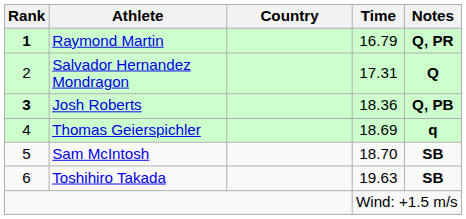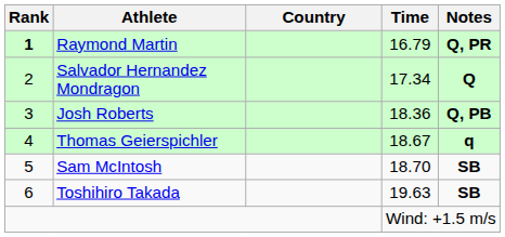 <table class="wikitable sortable" style="text-align:center">
 <tr>
 <th>Rank</th>
 <th style="width:180px">Athlete</th>
 <th style="width:125px">Country</th>
 <th>Time</th>
 <th>Notes</th>
 </tr>
 <tr style="background:#cfc;">
 <td><strong>1</strong></td>
 <td style="text-align:left;"><a href='#'>Raymond Martin</a></td>
 <td style="text-align:left;"></td>
 <td>16.79</td>
 <td><strong>Q, PR</strong></td>
 </tr>
 <tr style="background:#cfc;">
 <td>2</td>
 <td style="text-align:left;"><a href='#'>Salvador Hernandez Mondragon</a></td>
 <td style="text-align:left;"></td>
-<td>17.31</td>
+<td>17.34</td>
 <td><strong>Q</strong></td>
 </tr>
 <tr style="background:#cfc;">
-<td><strong>3</strong></td>
+<td>3</td>
 <td style="text-align:left;"><a href='#'>Josh Roberts</a></td>
 <td style="text-align:left;"></td>
 <td>18.36</td>
 <td><strong>Q, PB</strong></td>
 </tr>
 <tr style="background:#cfc;">
 <td>4</td>
 <td style="text-align:left;"><a href='#'>Thomas Geierspichler</a></td>
 <td style="text-align:left;"></td>
-<td>18.69</td>
+<td>18.67</td>
 <td><strong>q</strong></td>
 </tr>
 <tr>
 <td>5</td>
 <td style="text-align:left;"><a href='#'>Sam McIntosh</a></td>
 <td style="text-align:left;"></td>
 <td>18.70</td>
 <td><strong>SB</strong></td>
 </tr>
 <tr>
 <td>6</td>
 <td style="text-align:left;"><a href='#'>Toshihiro Takada</a></td>
 <td style="text-align:left;"></td>
 <td>19.63</td>
 <td><strong>SB</strong></td>
 </tr>
 <tr class="sortbottom">
 <td colspan="3"></td>
 <td colspan="2">Wind: +1.5 m/s</td>
 </tr>
 </table>
